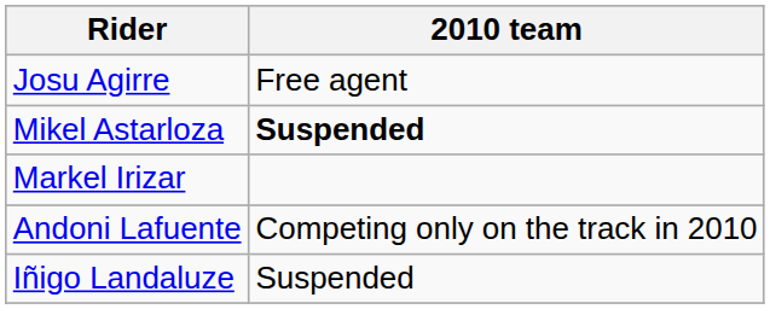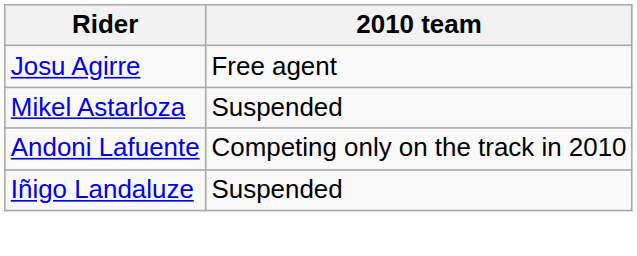 <table class="wikitable">
 <tr>
 <th>Rider</th>
 <th>2010 team</th>
 </tr>
 <tr>
 <td><a href='#'>Josu Agirre</a></td>
 <td>Free agent</td>
 </tr>
 <tr>
 <td><a href='#'>Mikel Astarloza</a></td>
-<td><strong>Suspended</strong></td>
-</tr>
-<tr>
-<td><a href='#'>Markel Irizar</a></td>
-<td></td>
+<td>Suspended</td>
 </tr>
 <tr>
 <td><a href='#'>Andoni Lafuente</a></td>
 <td>Competing only on the track in 2010</td>
 </tr>
 <tr>
 <td><a href='#'>Iñigo Landaluze</a></td>
 <td>Suspended</td>
 </tr>
 </table>
